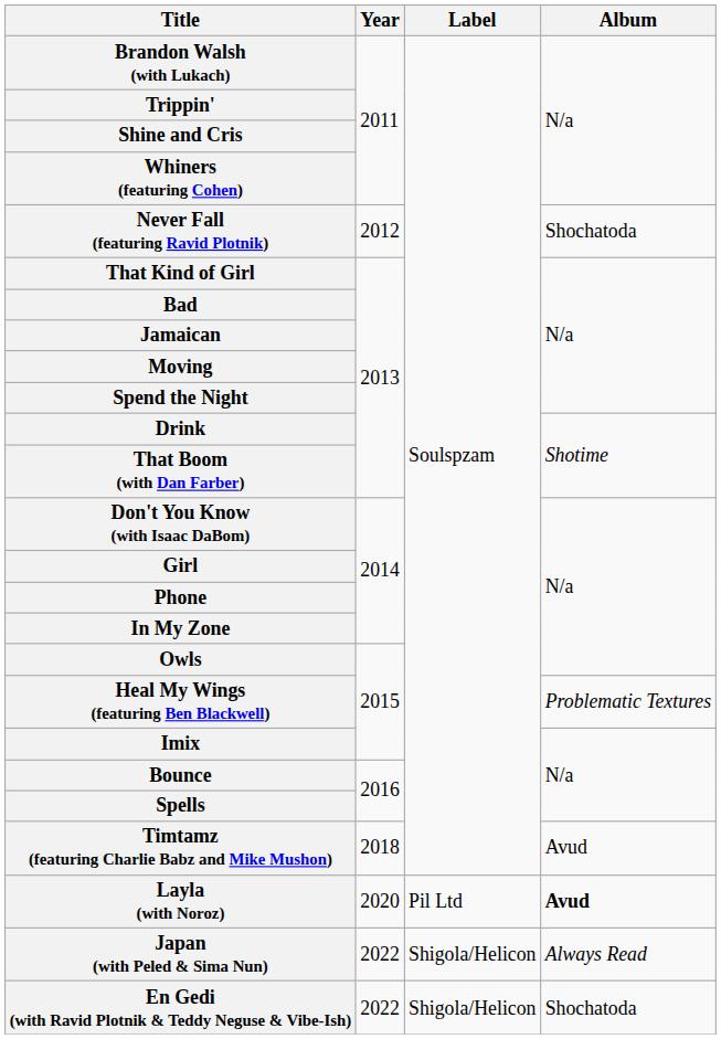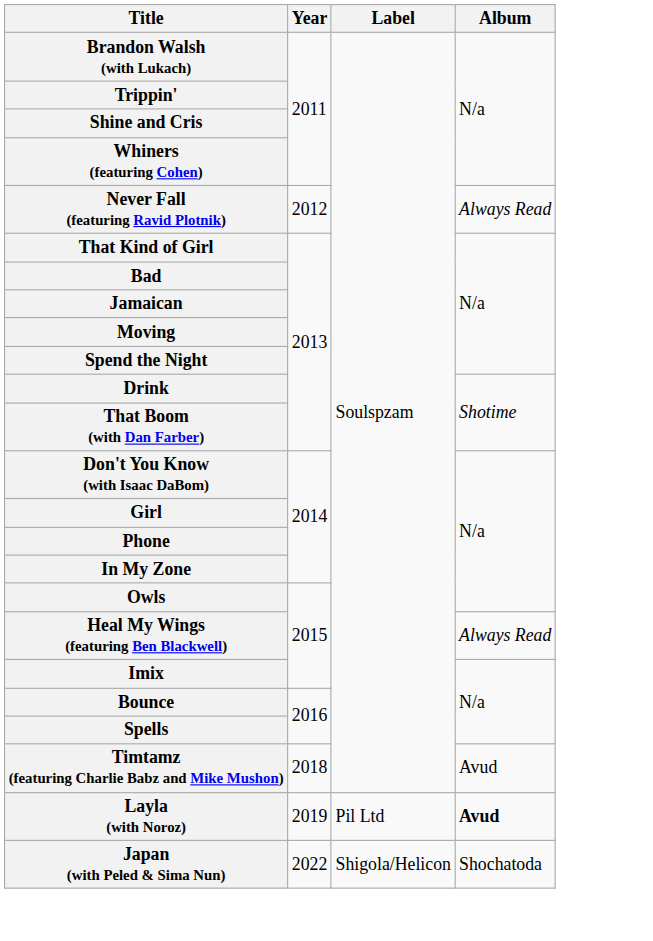 <table class="wikitable">
 <tr>
 <th>Title</th>
 <th>Year</th>
 <th>Label</th>
 <th>Album</th>
 </tr>
 <tr>
 <th>Brandon Walsh<br><small>(with Lukach)</small></th>
 <td rowspan="4">2011</td>
 <td rowspan="22">Soulspzam</td>
 <td rowspan="4">N/a</td>
 </tr>
 <tr>
 <th>Trippin'</th>
 </tr>
 <tr>
 <th>Shine and Cris</th>
 </tr>
 <tr>
 <th>Whiners<br><small>(featuring <a href='#'>Cohen</a>)</small></th>
 </tr>
 <tr>
 <th>Never Fall<br><small>(featuring <a href='#'>Ravid Plotnik</a>)</small></th>
 <td>2012</td>
-<td>Shochatoda</td>
+<td><em>Always Read</em></td>
 </tr>
 <tr>
 <th>That Kind of Girl</th>
 <td rowspan="7">2013</td>
 <td rowspan="5">N/a</td>
 </tr>
 <tr>
 <th>Bad</th>
 </tr>
 <tr>
 <th>Jamaican</th>
 </tr>
 <tr>
 <th>Moving</th>
 </tr>
 <tr>
 <th>Spend the Night</th>
 </tr>
 <tr>
 <th>Drink</th>
 <td rowspan="2"><em>Shotime</em></td>
 </tr>
 <tr>
 <th>That Boom<br><small>(with <a href='#'>Dan Farber</a>)</small></th>
 </tr>
 <tr>
 <th>Don't You Know<br><small>(with Isaac DaBom)</small></th>
 <td rowspan="4">2014</td>
 <td rowspan="5">N/a</td>
 </tr>
 <tr>
 <th>Girl</th>
 </tr>
 <tr>
 <th>Phone</th>
 </tr>
 <tr>
 <th>In My Zone</th>
 </tr>
 <tr>
 <th>Owls</th>
 <td rowspan="3">2015</td>
 </tr>
 <tr>
 <th>Heal My Wings<br><small>(featuring <a href='#'>Ben Blackwell</a>)</small></th>
-<td><em>Problematic Textures</em></td>
+<td><em>Always Read</em></td>
 </tr>
 <tr>
 <th>Imix</th>
 <td rowspan="3">N/a</td>
 </tr>
 <tr>
 <th>Bounce</th>
 <td rowspan="2">2016</td>
 </tr>
 <tr>
 <th>Spells</th>
 </tr>
 <tr>
 <th>Timtamz<br><small>(featuring Charlie Babz and <a href='#'>Mike Mushon</a>)</small></th>
 <td>2018</td>
 <td>Avud</td>
 </tr>
 <tr>
 <th>Layla<br><small>(with Noroz)</small></th>
-<td>2020</td>
+<td>2019</td>
 <td>Pil Ltd</td>
 <td><strong>Avud</strong></td>
 </tr>
 <tr>
 <th>Japan<br><small>(with Peled & Sima Nun)</small></th>
 <td>2022</td>
 <td>Shigola/Helicon</td>
-<td><em>Always Read</em></td>
-</tr>
-<tr>
-<th>En Gedi<br><small>(with Ravid Plotnik & Teddy Neguse & Vibe-Ish)</small></th>
-<td>2022</td>
-<td>Shigola/Helicon</td>
 <td>Shochatoda</td>
 </tr>
 </table>
